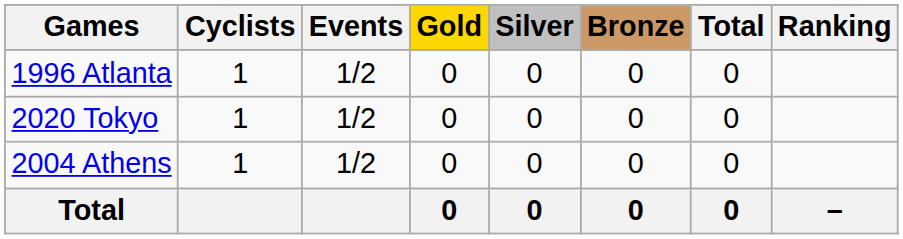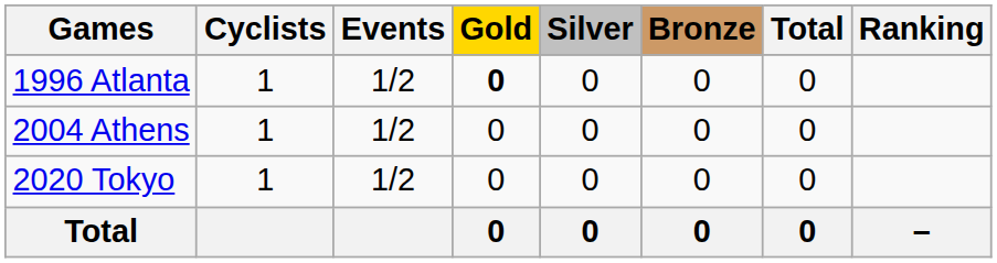 <table class="wikitable sortable" style="text-align:center">
 <tr>
 <th>Games</th>
 <th>Cyclists</th>
 <th>Events</th>
 <th style="background-color:gold;">Gold</th>
 <th style="background-color:silver;">Silver</th>
 <th style="background-color:#c96;">Bronze</th>
 <th>Total</th>
 <th>Ranking</th>
 </tr>
 <tr>
 <td align=left><a href='#'>1996 Atlanta</a></td>
+<td>1</td>
+<td>1/2</td>
+<td><strong>0</strong></td>
+<td>0</td>
+<td>0</td>
+<td>0</td>
+<td></td>
+</tr>
+<tr>
+<td align=left><a href='#'>2004 Athens</a></td>
 <td>1</td>
 <td>1/2</td>
 <td>0</td>
 <td>0</td>
 <td>0</td>
 <td>0</td>
 <td></td>
 </tr>
 <tr>
 <td align=left><a href='#'>2020 Tokyo</a></td>
 <td>1</td>
 <td>1/2</td>
 <td>0</td>
 <td>0</td>
 <td>0</td>
 <td>0</td>
 <td></td>
 </tr>
 <tr>
-<td align=left><a href='#'>2004 Athens</a></td>
-<td>1</td>
-<td>1/2</td>
-<td>0</td>
-<td>0</td>
-<td>0</td>
-<td>0</td>
-<td></td>
-</tr>
-<tr>
 <th>Total</th>
 <th></th>
 <th></th>
 <th>0</th>
 <th>0</th>
 <th>0</th>
 <th>0</th>
 <th>–</th>
 </tr>
 </table>
